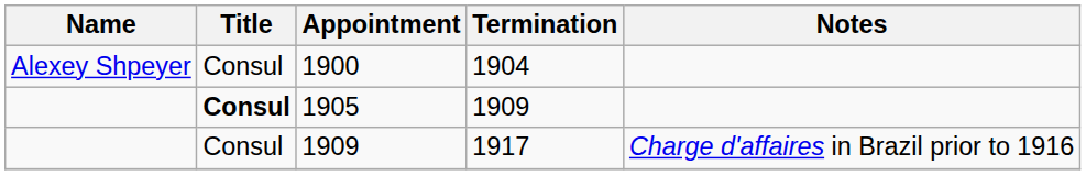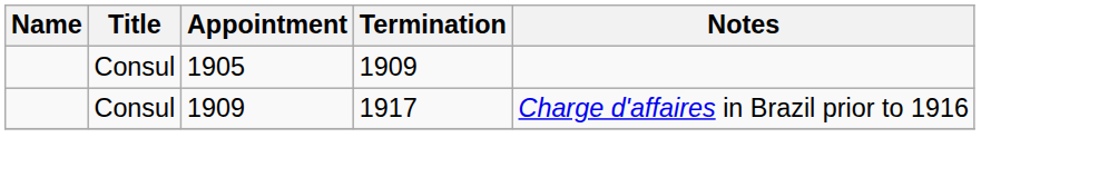 <table class="wikitable">
 <tr valign="middle">
 <th>Name</th>
 <th>Title</th>
 <th>Appointment</th>
 <th>Termination</th>
 <th>Notes</th>
 </tr>
 <tr>
-<td><a href='#'>Alexey Shpeyer</a></td>
+<td></td>
 <td>Consul</td>
-<td>1900</td>
-<td>1904</td>
-<td></td>
-</tr>
-<tr>
-<td></td>
-<td><strong>Consul</strong></td>
 <td>1905</td>
 <td>1909</td>
 <td></td>
 </tr>
 <tr>
 <td></td>
 <td>Consul</td>
 <td>1909</td>
 <td>1917</td>
 <td><em><a href='#'>Charge d'affaires</a></em> in Brazil prior to 1916</td>
 </tr>
 <tr>
 </tr>
 </table>
